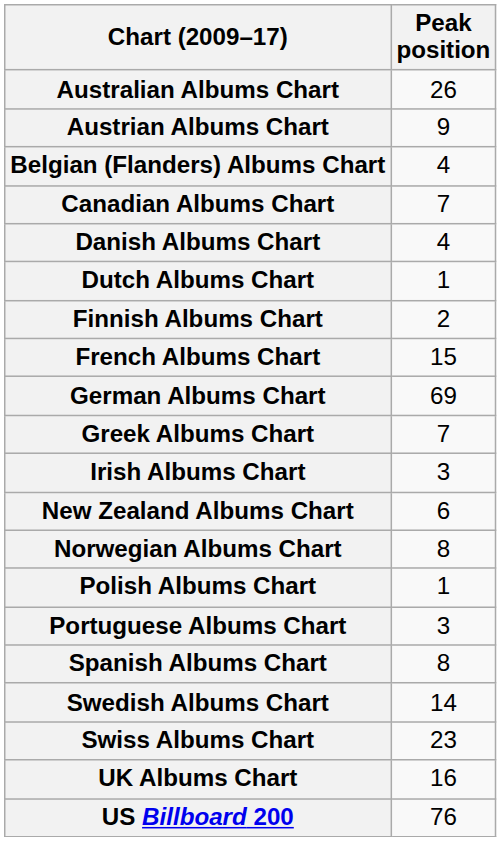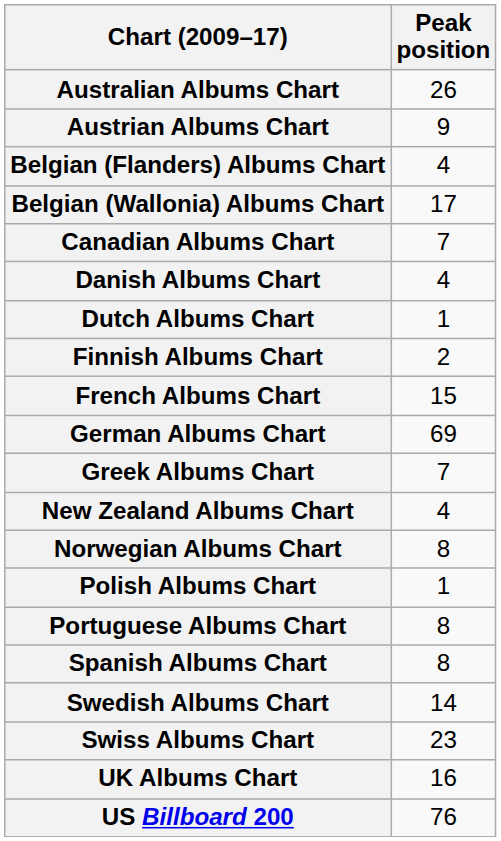 <table class="wikitable plainrowheaders sortable" style="text-align:center;" border="1">
 <tr>
 <th scope="col">Chart (2009–17)</th>
 <th scope="col">Peak<br>position</th>
 </tr>
 <tr>
 <th scope="row">Australian Albums Chart</th>
 <td>26</td>
 </tr>
 <tr>
 <th scope="row">Austrian Albums Chart</th>
 <td>9</td>
 </tr>
 <tr>
 <th scope="row">Belgian (Flanders) Albums Chart</th>
 <td>4</td>
+</tr>
+<tr>
+<th scope="row">Belgian (Wallonia) Albums Chart</th>
+<td>17</td>
 </tr>
 <tr>
 <th scope="row">Canadian Albums Chart</th>
 <td>7</td>
 </tr>
 <tr>
 <th scope="row">Danish Albums Chart</th>
 <td>4</td>
 </tr>
 <tr>
 <th scope="row">Dutch Albums Chart</th>
 <td>1</td>
 </tr>
 <tr>
 <th scope="row">Finnish Albums Chart</th>
 <td>2</td>
 </tr>
 <tr>
 <th scope="row">French Albums Chart</th>
 <td>15</td>
 </tr>
 <tr>
 <th scope="row">German Albums Chart</th>
 <td>69</td>
 </tr>
 <tr>
 <th scope="row">Greek Albums Chart</th>
 <td>7</td>
 </tr>
 <tr>
-<th scope="row">Irish Albums Chart</th>
-<td>3</td>
-</tr>
-<tr>
 <th scope="row">New Zealand Albums Chart</th>
-<td>6</td>
+<td>4</td>
 </tr>
 <tr>
 <th scope="row">Norwegian Albums Chart</th>
 <td>8</td>
 </tr>
 <tr>
 <th scope="row">Polish Albums Chart</th>
 <td>1</td>
 </tr>
 <tr>
 <th scope="row">Portuguese Albums Chart</th>
-<td>3</td>
+<td>8</td>
 </tr>
 <tr>
 <th scope="row">Spanish Albums Chart</th>
 <td>8</td>
 </tr>
 <tr>
 <th scope="row">Swedish Albums Chart</th>
 <td>14</td>
 </tr>
 <tr>
 <th scope="row">Swiss Albums Chart</th>
 <td>23</td>
 </tr>
 <tr>
 <th scope="row">UK Albums Chart</th>
 <td>16</td>
 </tr>
 <tr>
 <th scope="row">US <a href='#'><em>Billboard</em> 200</a></th>
 <td>76</td>
 </tr>
 </table>
